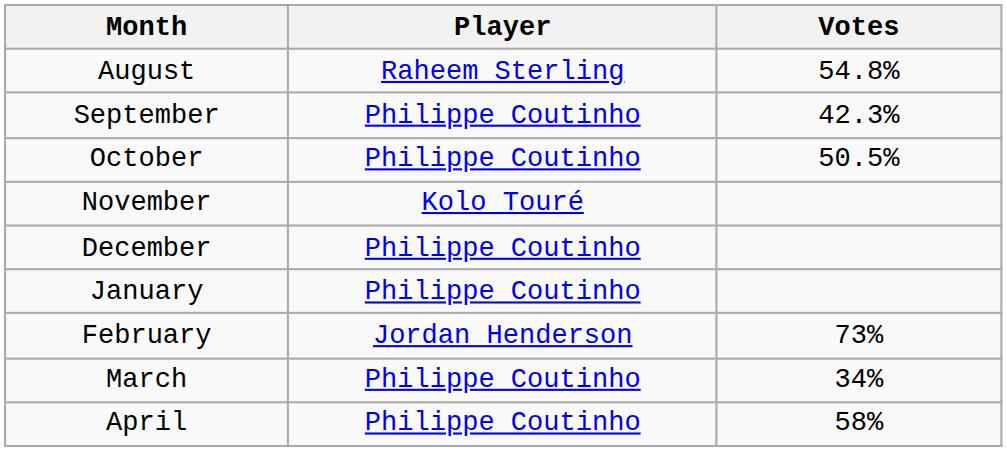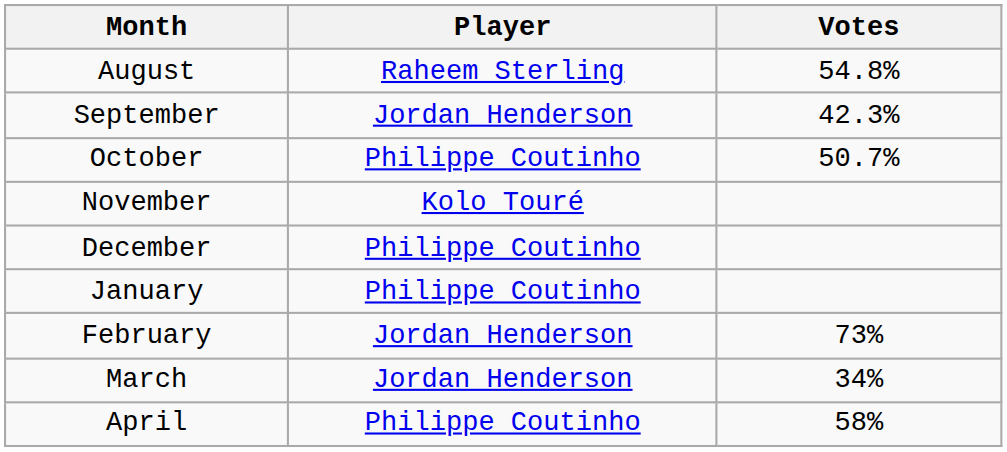 <table class="wikitable" style="text-align:center">
 <tr>
 <th>Month</th>
 <th>Player</th>
 <th>Votes</th>
 </tr>
 <tr>
 <td width="130">August</td>
 <td width="200"> <a href='#'>Raheem Sterling</a></td>
 <td width="130">54.8%</td>
 </tr>
 <tr>
 <td width="130">September</td>
-<td width="200"> <a href='#'>Philippe Coutinho</a></td>
+<td width="200"> <a href='#'>Jordan Henderson</a></td>
 <td width="130">42.3%</td>
 </tr>
 <tr>
 <td width="130">October</td>
 <td width="200"> <a href='#'>Philippe Coutinho</a></td>
-<td width="130">50.5%</td>
+<td width="130">50.7%</td>
 </tr>
 <tr>
 <td width="130">November</td>
 <td width="200"> <a href='#'>Kolo Touré</a></td>
 <td width="130"></td>
 </tr>
 <tr>
 <td width="130">December</td>
 <td width="200"> <a href='#'>Philippe Coutinho</a></td>
 <td width="130"></td>
 </tr>
 <tr>
 <td width="130">January</td>
 <td width="200"> <a href='#'>Philippe Coutinho</a></td>
 <td width="130"></td>
 </tr>
 <tr>
 <td width="130">February</td>
 <td width="200"> <a href='#'>Jordan Henderson</a></td>
 <td width="130">73%</td>
 </tr>
 <tr>
 <td width="130">March</td>
-<td width="200"> <a href='#'>Philippe Coutinho</a></td>
+<td width="200"> <a href='#'>Jordan Henderson</a></td>
 <td width="130">34%</td>
 </tr>
 <tr>
 <td width="130">April</td>
 <td width="200"> <a href='#'>Philippe Coutinho</a></td>
 <td width="130">58%</td>
 </tr>
 </table>
